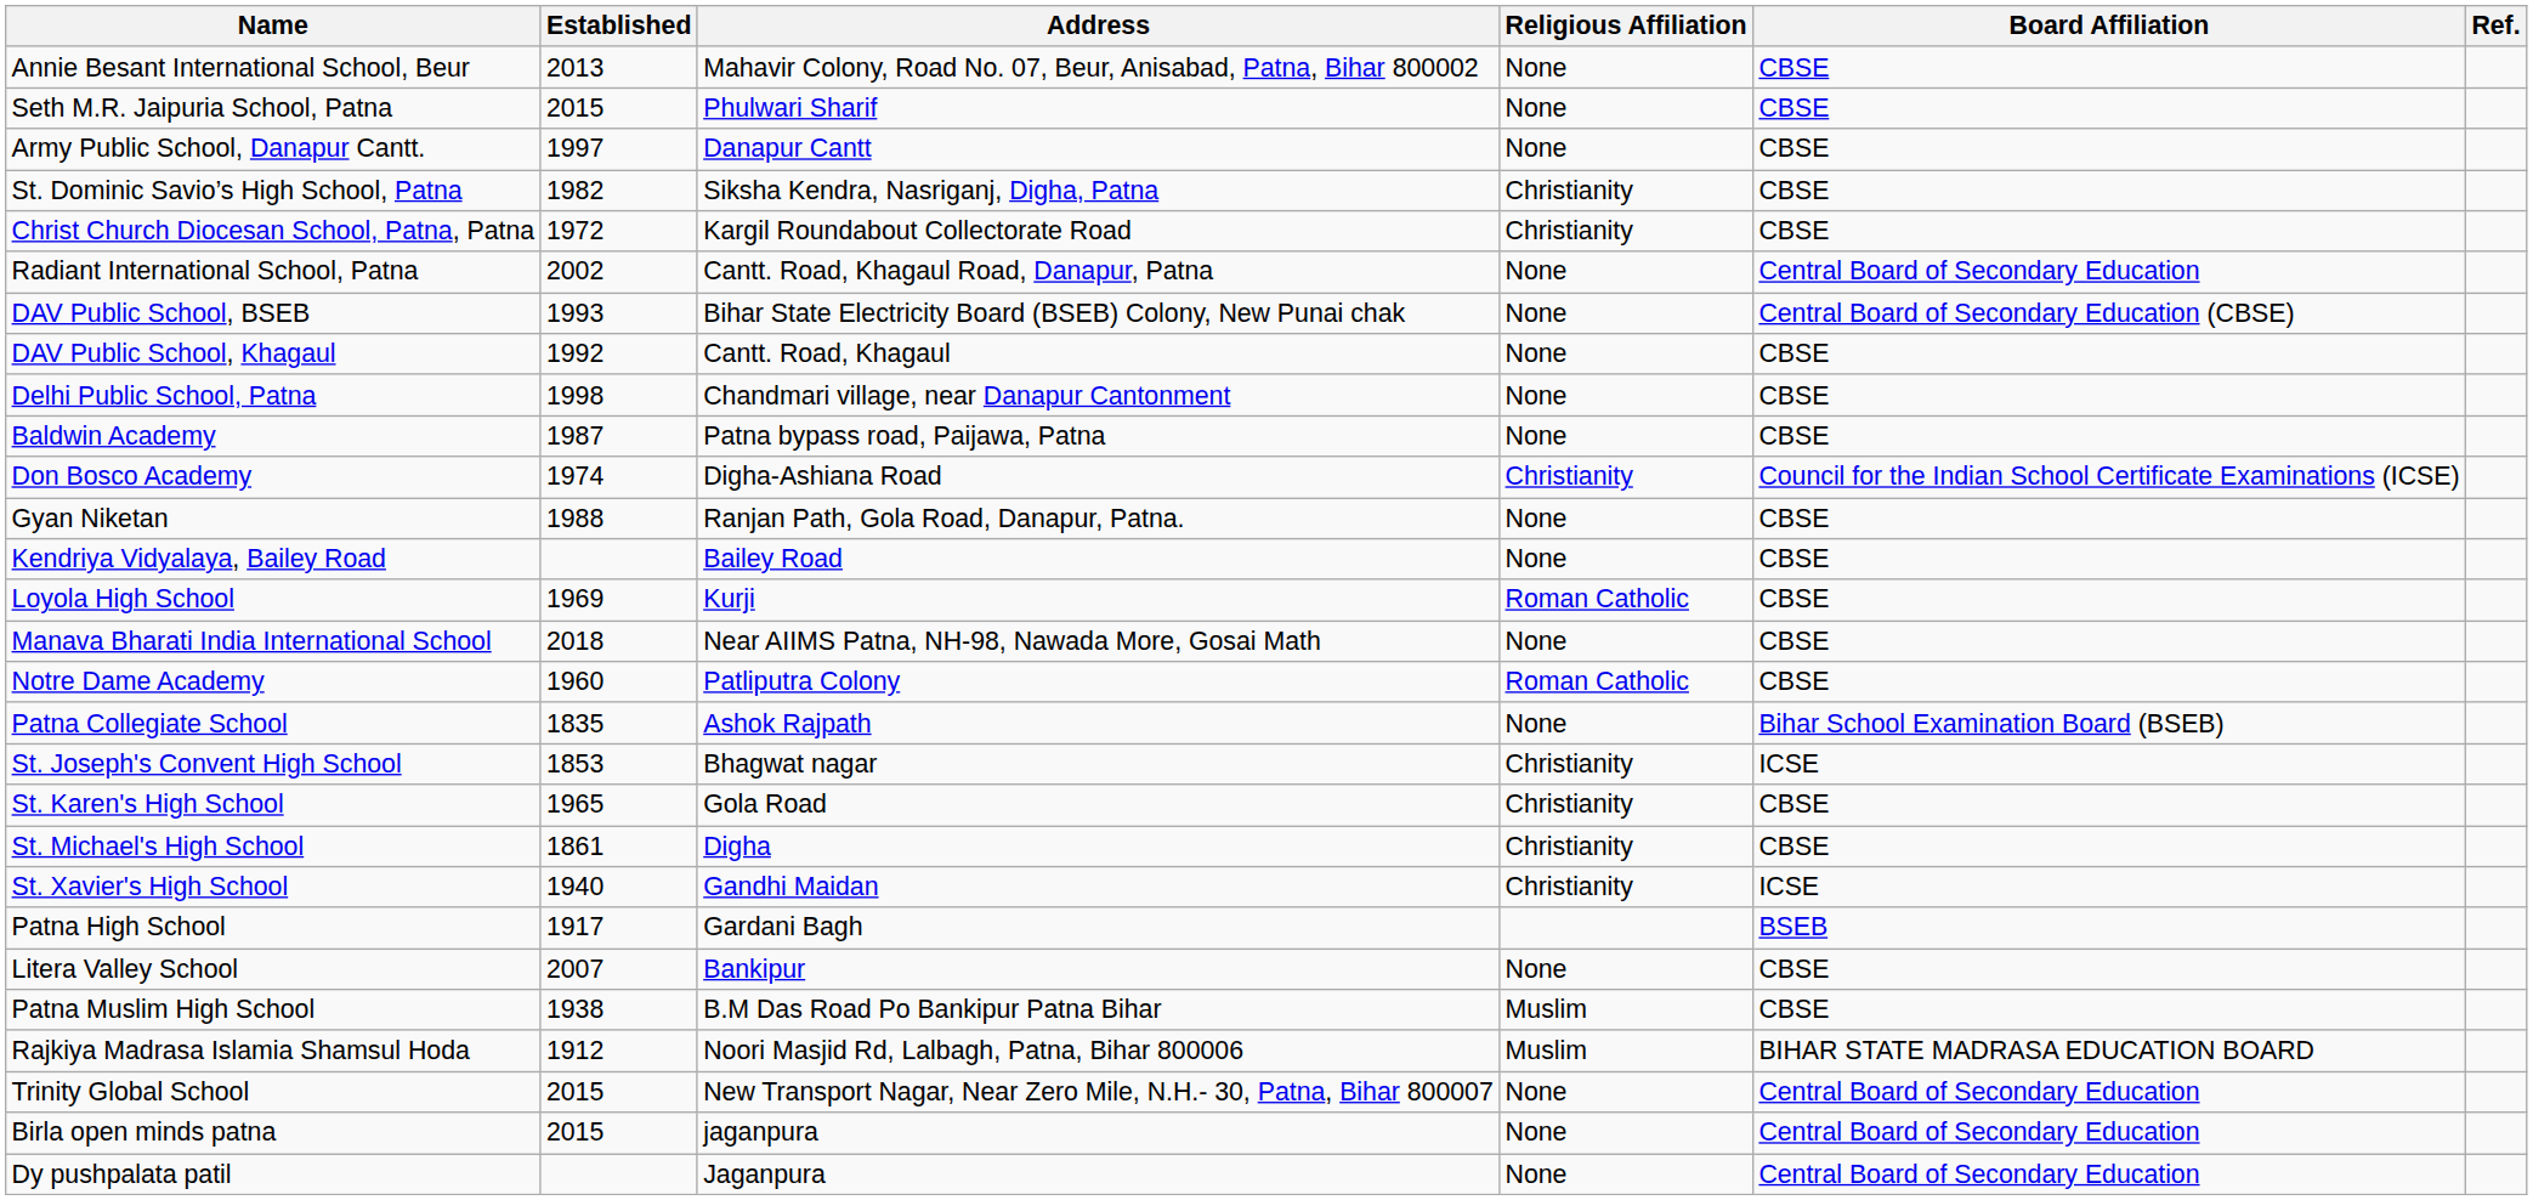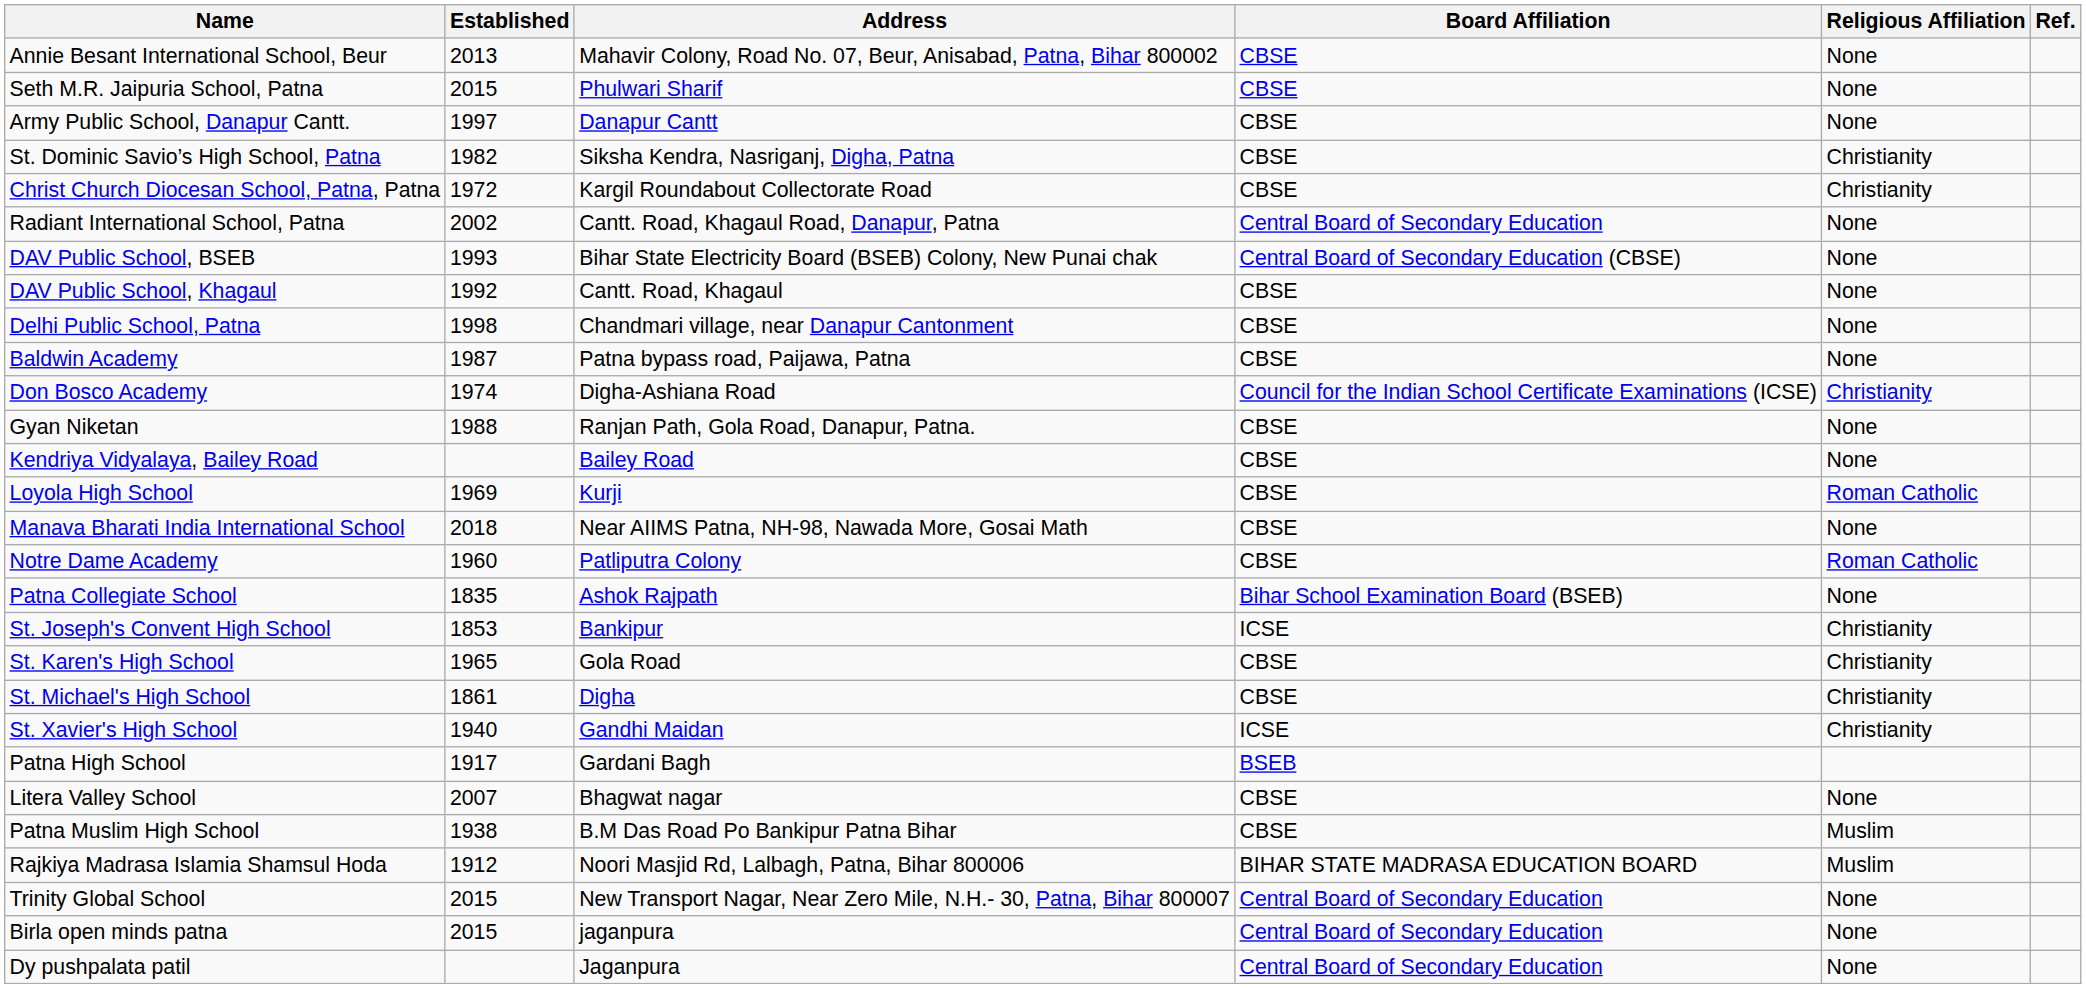 <table class="wikitable sortable">
 <tr>
 <th>Name</th>
 <th>Established</th>
 <th>Address</th>
+<th>Board Affiliation</th>
 <th>Religious Affiliation</th>
-<th>Board Affiliation</th>
 <th scope="col" class="unsortable">Ref.</th>
 </tr>
 <tr>
 <td>Annie Besant International School, Beur</td>
 <td>2013</td>
 <td>Mahavir Colony, Road No. 07, Beur, Anisabad, <a href='#'>Patna</a>, <a href='#'>Bihar</a> 800002</td>
+<td><a href='#'>CBSE</a></td>
 <td>None</td>
-<td><a href='#'>CBSE</a></td>
 <td></td>
 </tr>
 <tr>
 <td>Seth M.R. Jaipuria School, Patna</td>
 <td>2015</td>
 <td><a href='#'>Phulwari Sharif</a></td>
+<td><a href='#'>CBSE</a></td>
 <td>None</td>
-<td><a href='#'>CBSE</a></td>
 <td></td>
 </tr>
 <tr>
 <td>Army Public School, <a href='#'>Danapur</a> Cantt.</td>
 <td>1997</td>
 <td><a href='#'>Danapur Cantt</a></td>
+<td>CBSE</td>
 <td>None</td>
-<td>CBSE</td>
 <td></td>
 </tr>
 <tr>
 <td>St. Dominic Savio’s High School, <a href='#'>Patna</a></td>
 <td>1982</td>
 <td>Siksha Kendra, Nasriganj, <a href='#'>Digha, Patna</a></td>
+<td>CBSE</td>
 <td>Christianity</td>
-<td>CBSE</td>
 <td></td>
 </tr>
 <tr>
 <td><a href='#'>Christ Church Diocesan School, Patna</a>, Patna</td>
 <td>1972</td>
 <td>Kargil Roundabout Collectorate Road</td>
+<td>CBSE</td>
 <td>Christianity</td>
-<td>CBSE</td>
 <td></td>
 </tr>
 <tr>
 <td>Radiant International School, Patna</td>
 <td>2002</td>
 <td>Cantt. Road, Khagaul Road, <a href='#'>Danapur</a>, Patna</td>
+<td><a href='#'>Central Board of Secondary Education</a></td>
 <td>None</td>
-<td><a href='#'>Central Board of Secondary Education</a></td>
 <td></td>
 </tr>
 <tr>
 <td><a href='#'>DAV Public School</a>, BSEB</td>
 <td>1993</td>
 <td>Bihar State Electricity Board (BSEB) Colony, New Punai chak</td>
+<td><a href='#'>Central Board of Secondary Education</a> (CBSE)</td>
 <td>None</td>
-<td><a href='#'>Central Board of Secondary Education</a> (CBSE)</td>
 <td></td>
 </tr>
 <tr>
 <td><a href='#'>DAV Public School</a>, <a href='#'>Khagaul</a></td>
 <td>1992</td>
 <td>Cantt. Road, Khagaul</td>
+<td>CBSE</td>
 <td>None</td>
-<td>CBSE</td>
 <td></td>
 </tr>
 <tr>
 <td><a href='#'>Delhi Public School, Patna</a></td>
 <td>1998</td>
 <td>Chandmari village, near <a href='#'>Danapur Cantonment</a></td>
+<td>CBSE</td>
 <td>None</td>
-<td>CBSE</td>
 <td></td>
 </tr>
 <tr>
 <td><a href='#'>Baldwin Academy</a></td>
 <td>1987</td>
 <td>Patna bypass road, Paijawa, Patna</td>
+<td>CBSE</td>
 <td>None</td>
-<td>CBSE</td>
 <td></td>
 </tr>
 <tr>
 <td><a href='#'>Don Bosco Academy</a></td>
 <td>1974</td>
 <td>Digha-Ashiana Road</td>
+<td><a href='#'>Council for the Indian School Certificate Examinations</a> (ICSE)</td>
 <td><a href='#'>Christianity</a></td>
-<td><a href='#'>Council for the Indian School Certificate Examinations</a> (ICSE)</td>
 <td></td>
 </tr>
 <tr>
 <td>Gyan Niketan</td>
 <td>1988</td>
 <td>Ranjan Path, Gola Road, Danapur, Patna.</td>
+<td>CBSE</td>
 <td>None</td>
-<td>CBSE</td>
 <td></td>
 </tr>
 <tr>
 <td><a href='#'>Kendriya Vidyalaya</a>, <a href='#'>Bailey Road</a></td>
 <td></td>
 <td><a href='#'>Bailey Road</a></td>
+<td>CBSE</td>
 <td>None</td>
-<td>CBSE</td>
 <td></td>
 </tr>
 <tr>
 <td><a href='#'>Loyola High School</a></td>
 <td>1969</td>
 <td><a href='#'>Kurji</a></td>
+<td>CBSE</td>
 <td><a href='#'>Roman Catholic</a></td>
-<td>CBSE</td>
 <td></td>
 </tr>
 <tr>
 <td><a href='#'>Manava Bharati India International School</a></td>
 <td>2018</td>
 <td>Near AIIMS Patna, NH-98, Nawada More, Gosai Math</td>
+<td>CBSE</td>
 <td>None</td>
-<td>CBSE</td>
 <td></td>
 </tr>
 <tr>
 <td><a href='#'>Notre Dame Academy</a></td>
 <td>1960</td>
 <td><a href='#'>Patliputra Colony</a></td>
+<td>CBSE</td>
 <td><a href='#'>Roman Catholic</a></td>
-<td>CBSE</td>
 <td></td>
 </tr>
 <tr>
 <td><a href='#'>Patna Collegiate School</a></td>
 <td>1835</td>
 <td><a href='#'>Ashok Rajpath</a></td>
+<td><a href='#'>Bihar School Examination Board</a> (BSEB)</td>
 <td>None</td>
-<td><a href='#'>Bihar School Examination Board</a> (BSEB)</td>
 <td></td>
 </tr>
 <tr>
 <td><a href='#'>St. Joseph's Convent High School</a></td>
 <td>1853</td>
-<td>Bhagwat nagar</td>
+<td><a href='#'>Bankipur</a></td>
+<td>ICSE</td>
 <td>Christianity</td>
-<td>ICSE</td>
 <td></td>
 </tr>
 <tr>
 <td><a href='#'>St. Karen's High School</a></td>
 <td>1965</td>
 <td>Gola Road</td>
+<td>CBSE</td>
 <td>Christianity</td>
-<td>CBSE</td>
 <td></td>
 </tr>
 <tr>
 <td><a href='#'>St. Michael's High School</a></td>
 <td>1861</td>
 <td><a href='#'>Digha</a></td>
+<td>CBSE</td>
 <td>Christianity</td>
-<td>CBSE</td>
 <td></td>
 </tr>
 <tr>
 <td><a href='#'>St. Xavier's High School</a></td>
 <td>1940</td>
 <td><a href='#'>Gandhi Maidan</a></td>
+<td>ICSE</td>
 <td>Christianity</td>
-<td>ICSE</td>
 <td></td>
 </tr>
 <tr>
 <td>Patna High School</td>
 <td>1917</td>
 <td>Gardani Bagh</td>
+<td><a href='#'>BSEB</a></td>
 <td></td>
-<td><a href='#'>BSEB</a></td>
 <td></td>
 </tr>
 <tr>
 <td>Litera Valley School</td>
 <td>2007</td>
-<td><a href='#'>Bankipur</a></td>
+<td>Bhagwat nagar</td>
+<td>CBSE</td>
 <td>None</td>
-<td>CBSE</td>
 <td></td>
 </tr>
 <tr>
 <td>Patna Muslim High School</td>
 <td>1938</td>
 <td>B.M Das Road Po Bankipur Patna Bihar</td>
+<td>CBSE</td>
 <td>Muslim</td>
-<td>CBSE</td>
 <td></td>
 </tr>
 <tr>
 <td>Rajkiya Madrasa Islamia Shamsul Hoda</td>
 <td>1912</td>
 <td>Noori Masjid Rd, Lalbagh, Patna, Bihar 800006</td>
+<td>BIHAR STATE MADRASA EDUCATION BOARD</td>
 <td>Muslim</td>
-<td>BIHAR STATE MADRASA EDUCATION BOARD</td>
 <td></td>
 </tr>
 <tr>
 <td>Trinity Global School</td>
 <td>2015</td>
 <td>New Transport Nagar, Near Zero Mile, N.H.- 30, <a href='#'>Patna</a>, <a href='#'>Bihar</a> 800007</td>
+<td><a href='#'>Central Board of Secondary Education</a></td>
 <td>None</td>
-<td><a href='#'>Central Board of Secondary Education</a></td>
 <td></td>
 </tr>
 <tr>
 <td>Birla open minds patna</td>
 <td>2015</td>
 <td>jaganpura</td>
+<td><a href='#'>Central Board of Secondary Education</a></td>
 <td>None</td>
-<td><a href='#'>Central Board of Secondary Education</a></td>
 <td></td>
 </tr>
 <tr>
 <td>Dy pushpalata patil</td>
 <td></td>
 <td>Jaganpura</td>
+<td><a href='#'>Central Board of Secondary Education</a></td>
 <td>None</td>
-<td><a href='#'>Central Board of Secondary Education</a></td>
 <td></td>
 </tr>
 </table>
